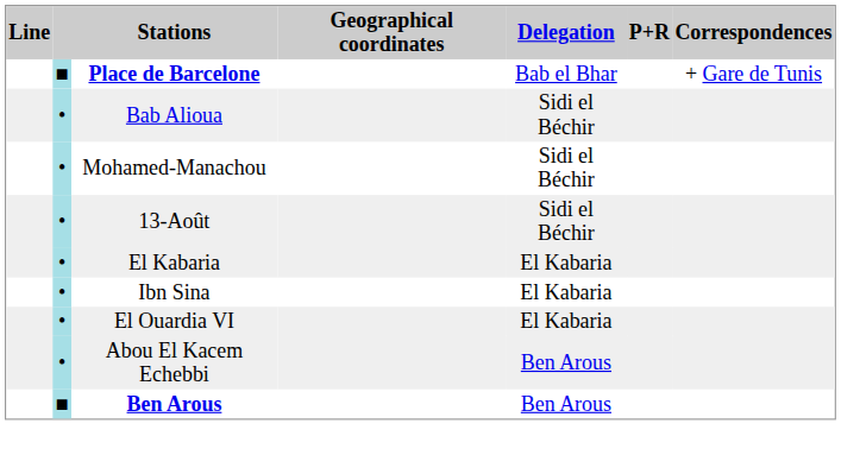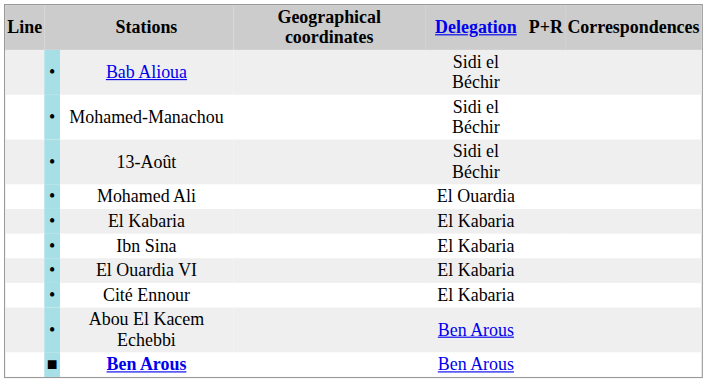 <table class="mw-collapsible" style="border: 1px solid #999; background-color:#FFFFFF; text-align: center" cellspacing="0" cellpadding="2" border="0">
 <tr bgcolor="#CCCCCC">
 <th>Line </th>
 <th></th>
 <th>Stations</th>
 <th>Geographical coordinates</th>
 <th><a href='#'>Delegation</a></th>
 <th>P+R</th>
 <th>Correspondences</th>
-</tr>
-<tr>
-<td></td>
-<td bgcolor="#a6dfe6"><span>■</span></td>
-<td><strong><a href='#'>Place de Barcelone</a></strong></td>
-<td></td>
-<td><a href='#'>Bab el Bhar</a></td>
-<td></td>
-<td> + <a href='#'>Gare de Tunis</a></td>
 </tr>
 <tr bgcolor="#efefef">
 <td></td>
 <td bgcolor="#a6dfe6"><span>•</span></td>
 <td><a href='#'>Bab Alioua</a></td>
 <td></td>
 <td>Sidi el Béchir</td>
 <td></td>
 <td></td>
 </tr>
 <tr>
 <td></td>
 <td bgcolor="#a6dfe6"><span>•</span></td>
 <td>Mohamed-Manachou</td>
 <td></td>
 <td>Sidi el Béchir</td>
 <td></td>
 <td></td>
 </tr>
 <tr bgcolor="#efefef">
 <td></td>
 <td bgcolor="#a6dfe6"><span>•</span></td>
 <td>13-Août</td>
 <td></td>
 <td>Sidi el Béchir</td>
+<td></td>
+<td></td>
+</tr>
+<tr>
+<td></td>
+<td bgcolor="#a6dfe6"><span>•</span></td>
+<td>Mohamed Ali</td>
+<td></td>
+<td>El Ouardia</td>
 <td></td>
 <td></td>
 </tr>
 <tr bgcolor="#efefef">
 <td></td>
 <td bgcolor="#a6dfe6"><span>•</span></td>
 <td>El Kabaria</td>
 <td></td>
 <td>El Kabaria</td>
 <td></td>
 <td></td>
 </tr>
 <tr>
 <td></td>
 <td bgcolor="#a6dfe6"><span>•</span></td>
 <td>Ibn Sina</td>
 <td></td>
 <td>El Kabaria</td>
 <td></td>
 <td></td>
 </tr>
 <tr bgcolor="#efefef">
 <td></td>
 <td bgcolor="#a6dfe6"><span>•</span></td>
 <td>El Ouardia VI</td>
 <td></td>
 <td>El Kabaria</td>
 <td></td>
 <td></td>
 </tr>
+<tr>
+<td></td>
+<td bgcolor="#a6dfe6"><span>•</span></td>
+<td>Cité Ennour</td>
+<td></td>
+<td>El Kabaria</td>
+<td></td>
+<td></td>
+</tr>
 <tr bgcolor="#efefef">
 <td></td>
 <td bgcolor="#a6dfe6"><span>•</span></td>
 <td>Abou El Kacem Echebbi</td>
 <td></td>
 <td><a href='#'>Ben Arous</a></td>
 <td></td>
 <td></td>
 </tr>
 <tr>
 <td></td>
 <td bgcolor="#a6dfe6"><span>■</span></td>
 <td><strong><a href='#'>Ben Arous</a></strong></td>
 <td></td>
 <td><a href='#'>Ben Arous</a></td>
 <td></td>
 <td></td>
 </tr>
 </table>
